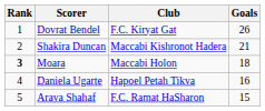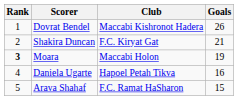 <table class="wikitable" style="text-align:center">
 <tr>
 <th>Rank</th>
 <th>Scorer</th>
 <th>Club</th>
 <th>Goals</th>
 </tr>
 <tr>
 <td>1</td>
 <td align="left"> <a href='#'>Dovrat Bendel</a></td>
-<td align="left"><a href='#'>F.C. Kiryat Gat</a></td>
+<td align="left"><a href='#'>Maccabi Kishronot Hadera</a></td>
 <td>26</td>
 </tr>
 <tr>
 <td>2</td>
 <td align="left"> <a href='#'>Shakira Duncan</a></td>
-<td align="left"><a href='#'>Maccabi Kishronot Hadera</a></td>
+<td align="left"><a href='#'>F.C. Kiryat Gat</a></td>
 <td>21</td>
 </tr>
 <tr>
 <td><strong>3</strong></td>
 <td align="left"> <a href='#'>Moara</a></td>
 <td align="left"><a href='#'>Maccabi Holon</a></td>
-<td>18</td>
+<td>19</td>
 </tr>
 <tr>
 <td>4</td>
 <td align="left"> <a href='#'>Daniela Ugarte</a></td>
 <td align="left"><a href='#'>Hapoel Petah Tikva</a></td>
 <td>16</td>
 </tr>
 <tr>
 <td>5</td>
 <td align="left"> <a href='#'>Arava Shahaf</a></td>
 <td align="left"><a href='#'>F.C. Ramat HaSharon</a></td>
 <td>15</td>
 </tr>
 </table>
